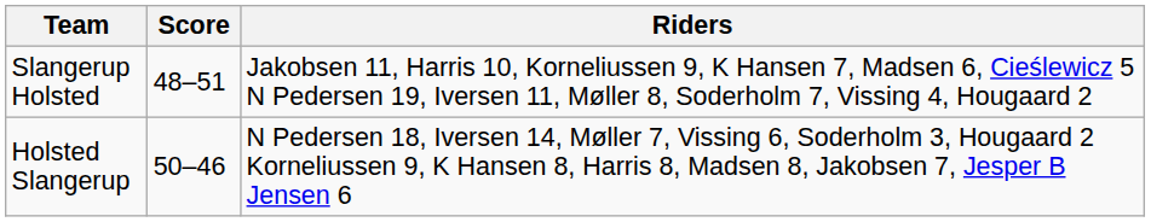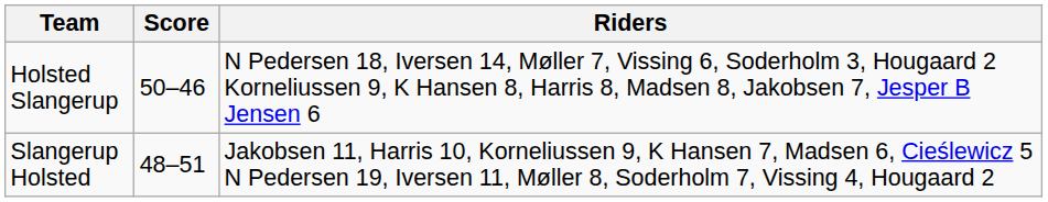 <table class="wikitable" style="font-size: 100%">
 <tr>
 <th width=80>Team</th>
 <th width=50>Score</th>
 <th width=550>Riders</th>
 </tr>
 <tr>
+<td>Holsted<br>Slangerup</td>
+<td>50–46</td>
+<td>N Pedersen 18, Iversen 14, Møller 7, Vissing 6, Soderholm 3, Hougaard 2<br>Korneliussen 9, K Hansen 8, Harris 8, Madsen 8, Jakobsen 7, <a href='#'>Jesper B Jensen</a> 6</td>
+</tr>
+<tr>
 <td>Slangerup<br>Holsted</td>
 <td>48–51</td>
 <td>Jakobsen 11, Harris 10, Korneliussen 9, K Hansen 7, Madsen 6, <a href='#'>Cieślewicz</a> 5<br>N Pedersen 19, Iversen 11, Møller 8, Soderholm 7, Vissing 4, Hougaard 2</td>
 </tr>
-<tr>
-<td>Holsted<br>Slangerup</td>
-<td>50–46</td>
-<td>N Pedersen 18, Iversen 14, Møller 7, Vissing 6, Soderholm 3, Hougaard 2<br>Korneliussen 9, K Hansen 8, Harris 8, Madsen 8, Jakobsen 7, <a href='#'>Jesper B Jensen</a> 6</td>
-</tr>
 </table>
